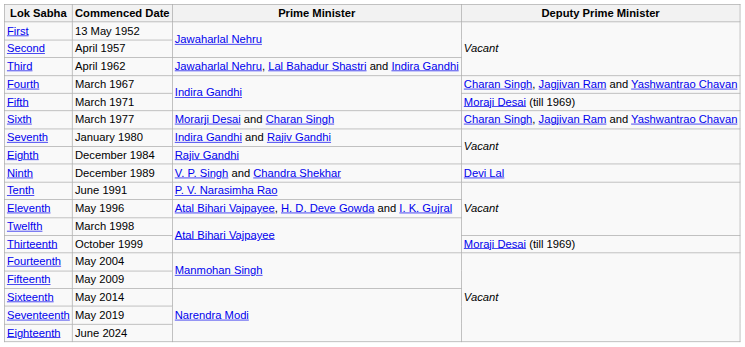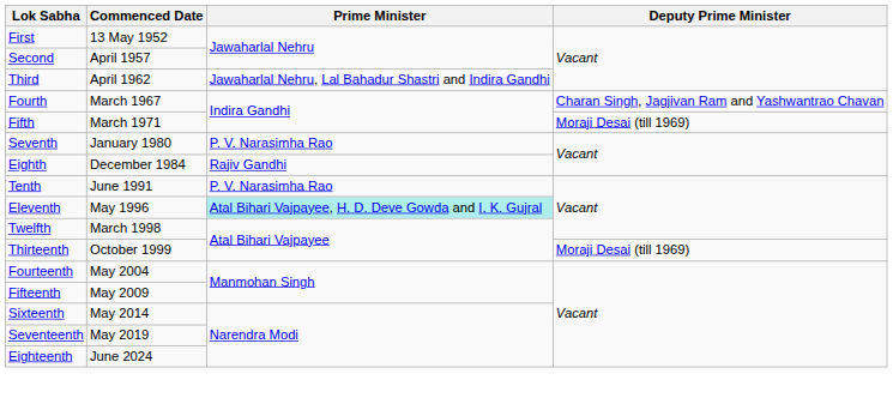 <table class="wikitable">
 <tr>
 <th>Lok Sabha</th>
 <th>Commenced Date</th>
 <th>Prime Minister</th>
 <th>Deputy Prime Minister</th>
 </tr>
 <tr>
 <td><a href='#'>First</a></td>
 <td>13 May 1952</td>
 <td rowspan="2"><a href='#'>Jawaharlal Nehru</a></td>
 <td rowspan="3"><em>Vacant</em></td>
 </tr>
 <tr>
 <td><a href='#'>Second</a></td>
 <td>April 1957</td>
 </tr>
 <tr>
 <td><a href='#'>Third</a></td>
 <td>April 1962</td>
 <td><a href='#'>Jawaharlal Nehru</a>, <a href='#'>Lal Bahadur Shastri</a> and <a href='#'>Indira Gandhi</a></td>
 </tr>
 <tr>
 <td><a href='#'>Fourth</a></td>
 <td>March 1967</td>
 <td rowspan="2"><a href='#'>Indira Gandhi</a></td>
 <td><a href='#'>Charan Singh</a>, <a href='#'>Jagjivan Ram</a> and <a href='#'>Yashwantrao Chavan</a></td>
 </tr>
 <tr>
 <td><a href='#'>Fifth</a></td>
 <td>March 1971</td>
 <td><a href='#'>Moraji Desai</a> (till 1969)</td>
 </tr>
 <tr>
-<td><a href='#'>Sixth</a></td>
-<td>March 1977</td>
-<td><a href='#'>Morarji Desai</a> and <a href='#'>Charan Singh</a></td>
-<td><a href='#'>Charan Singh</a>, <a href='#'>Jagjivan Ram</a> and <a href='#'>Yashwantrao Chavan</a></td>
-</tr>
-<tr>
 <td><a href='#'>Seventh</a></td>
 <td>January 1980</td>
-<td><a href='#'>Indira Gandhi</a> and <a href='#'>Rajiv Gandhi</a></td>
+<td><a href='#'>P. V. Narasimha Rao</a></td>
 <td rowspan="2"><em>Vacant</em></td>
 </tr>
 <tr>
 <td><a href='#'>Eighth</a></td>
 <td>December 1984</td>
 <td><a href='#'>Rajiv Gandhi</a></td>
-</tr>
-<tr>
-<td><a href='#'>Ninth</a></td>
-<td>December 1989</td>
-<td><a href='#'>V. P. Singh</a> and <a href='#'>Chandra Shekhar</a></td>
-<td><a href='#'>Devi Lal</a></td>
 </tr>
 <tr>
 <td><a href='#'>Tenth</a></td>
 <td>June 1991</td>
 <td><a href='#'>P. V. Narasimha Rao</a></td>
 <td rowspan="3"><em>Vacant</em></td>
 </tr>
 <tr>
 <td><a href='#'>Eleventh</a></td>
 <td>May 1996</td>
-<td><a href='#'>Atal Bihari Vajpayee</a>, <a href='#'>H. D. Deve Gowda</a> and <a href='#'>I. K. Gujral</a></td>
+<td style="background: paleturquoise;"><a href='#'>Atal Bihari Vajpayee</a>, <a href='#'>H. D. Deve Gowda</a> and <a href='#'>I. K. Gujral</a></td>
 </tr>
 <tr>
 <td><a href='#'>Twelfth</a></td>
 <td>March 1998</td>
 <td rowspan="2"><a href='#'>Atal Bihari Vajpayee</a></td>
 </tr>
 <tr>
 <td><a href='#'>Thirteenth</a></td>
 <td>October 1999</td>
 <td><a href='#'>Moraji Desai</a> (till 1969)</td>
 </tr>
 <tr>
 <td><a href='#'>Fourteenth</a></td>
 <td>May 2004</td>
 <td rowspan="2"><a href='#'>Manmohan Singh</a></td>
 <td rowspan="5"><em>Vacant</em></td>
 </tr>
 <tr>
 <td><a href='#'>Fifteenth</a></td>
 <td>May 2009</td>
 </tr>
 <tr>
 <td><a href='#'>Sixteenth</a></td>
 <td>May 2014</td>
 <td rowspan="3"><a href='#'>Narendra Modi</a></td>
 </tr>
 <tr>
 <td><a href='#'>Seventeenth</a></td>
 <td>May 2019</td>
 </tr>
 <tr>
 <td><a href='#'>Eighteenth</a></td>
 <td>June 2024</td>
 </tr>
 </table>
